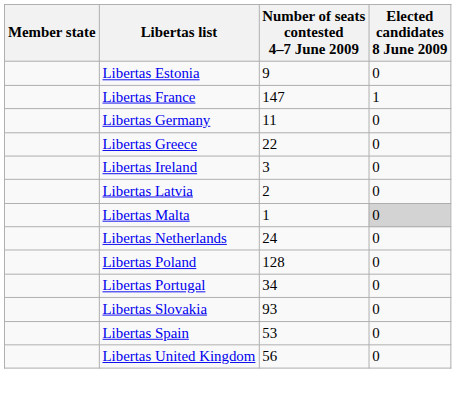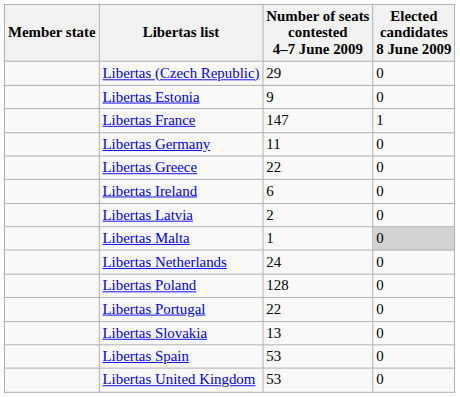 <table class="wikitable sortable">
 <tr>
 <th>Member state</th>
 <th>Libertas list</th>
 <th>Number of seats<br>contested<br>4–7 June 2009</th>
 <th>Elected<br>candidates<br>8 June 2009</th>
+</tr>
+<tr>
+<td></td>
+<td><a href='#'>Libertas (Czech Republic)</a></td>
+<td>29</td>
+<td>0</td>
 </tr>
 <tr>
 <td></td>
 <td><a href='#'>Libertas Estonia</a></td>
 <td>9</td>
 <td>0</td>
 </tr>
 <tr>
 <td></td>
 <td><a href='#'>Libertas France</a></td>
 <td>147</td>
 <td>1</td>
 </tr>
 <tr>
 <td></td>
 <td><a href='#'>Libertas Germany</a></td>
 <td>11</td>
 <td>0</td>
 </tr>
 <tr>
 <td></td>
 <td><a href='#'>Libertas Greece</a></td>
 <td>22</td>
 <td>0</td>
 </tr>
 <tr>
 <td></td>
 <td><a href='#'>Libertas Ireland</a></td>
-<td>3</td>
+<td>6</td>
 <td>0</td>
 </tr>
 <tr>
 <td></td>
 <td><a href='#'>Libertas Latvia</a></td>
 <td>2</td>
 <td>0</td>
 </tr>
 <tr>
 <td></td>
 <td><a href='#'>Libertas Malta</a></td>
 <td>1</td>
 <td style="background: lightgrey;">0</td>
 </tr>
 <tr>
 <td></td>
 <td><a href='#'>Libertas Netherlands</a></td>
 <td>24</td>
 <td>0</td>
 </tr>
 <tr>
 <td></td>
 <td><a href='#'>Libertas Poland</a></td>
 <td>128</td>
 <td>0</td>
 </tr>
 <tr>
 <td></td>
 <td><a href='#'>Libertas Portugal</a></td>
-<td>34</td>
+<td>22</td>
 <td>0</td>
 </tr>
 <tr>
 <td></td>
 <td><a href='#'>Libertas Slovakia</a></td>
-<td>93</td>
+<td>13</td>
 <td>0</td>
 </tr>
 <tr>
 <td></td>
 <td><a href='#'>Libertas Spain</a></td>
 <td>53</td>
 <td>0</td>
 </tr>
 <tr>
 <td></td>
 <td><a href='#'>Libertas United Kingdom</a></td>
-<td>56</td>
+<td>53</td>
 <td>0</td>
 </tr>
 </table>
